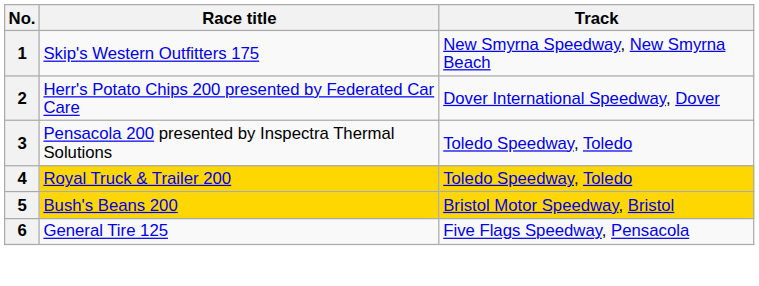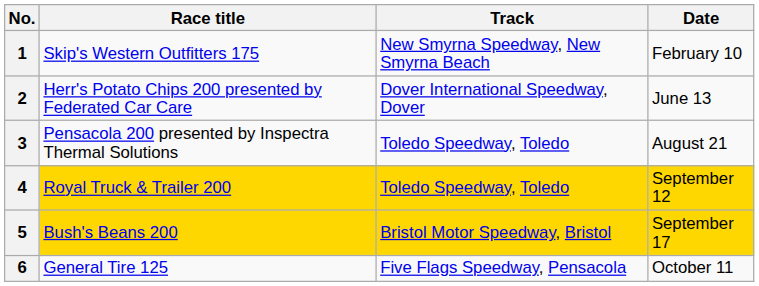 <table class="wikitable" style="font-size:85%;">
 <tr>
 <th>No.</th>
 <th>Race title</th>
 <th>Track</th>
+<th>Date</th>
 </tr>
 <tr>
 <th>1</th>
 <td><a href='#'>Skip's Western Outfitters 175</a></td>
 <td><a href='#'>New Smyrna Speedway</a>, <a href='#'>New Smyrna Beach</a></td>
+<td>February 10</td>
 </tr>
 <tr>
 <th>2</th>
 <td><a href='#'>Herr's Potato Chips 200 presented by Federated Car Care</a></td>
 <td><a href='#'>Dover International Speedway</a>, <a href='#'>Dover</a></td>
+<td>June 13</td>
 </tr>
 <tr>
 <th>3</th>
 <td><a href='#'>Pensacola 200</a> presented by Inspectra Thermal Solutions</td>
 <td><a href='#'>Toledo Speedway</a>, <a href='#'>Toledo</a></td>
+<td>August 21</td>
 </tr>
 <tr>
 <th>4</th>
 <td bgcolor=gold><a href='#'>Royal Truck & Trailer 200</a></td>
 <td bgcolor=gold><a href='#'>Toledo Speedway</a>, <a href='#'>Toledo</a></td>
+<td bgcolor=gold>September 12</td>
 </tr>
 <tr>
 <th>5</th>
 <td bgcolor=gold><a href='#'>Bush's Beans 200</a></td>
 <td bgcolor=gold><a href='#'>Bristol Motor Speedway</a>, <a href='#'>Bristol</a></td>
+<td bgcolor=gold>September 17</td>
 </tr>
 <tr>
 <th>6</th>
 <td><a href='#'>General Tire 125</a></td>
 <td><a href='#'>Five Flags Speedway</a>, <a href='#'>Pensacola</a></td>
+<td>October 11</td>
 </tr>
 </table>
